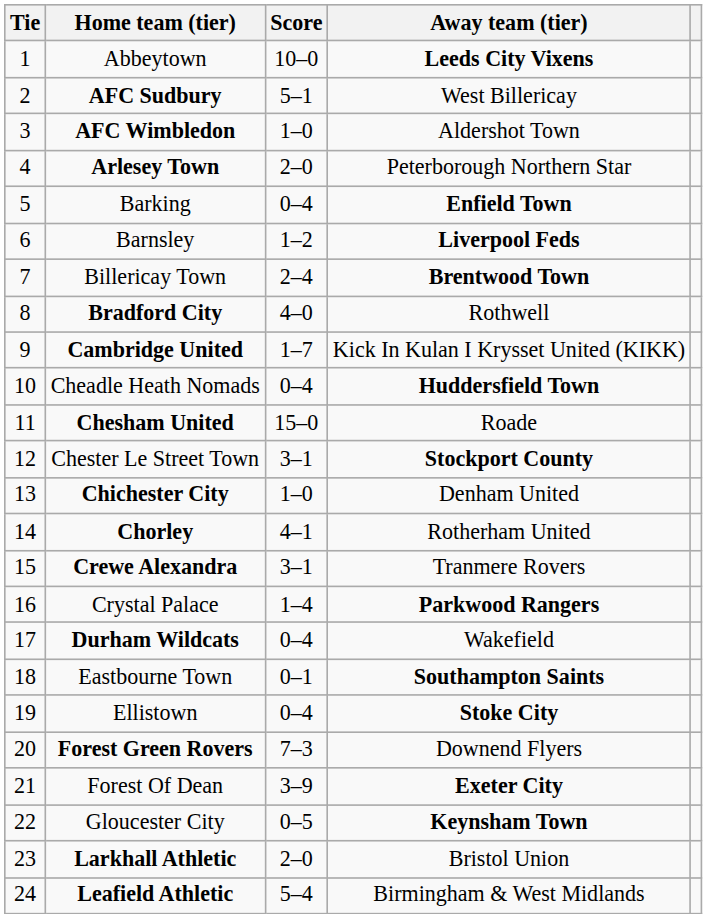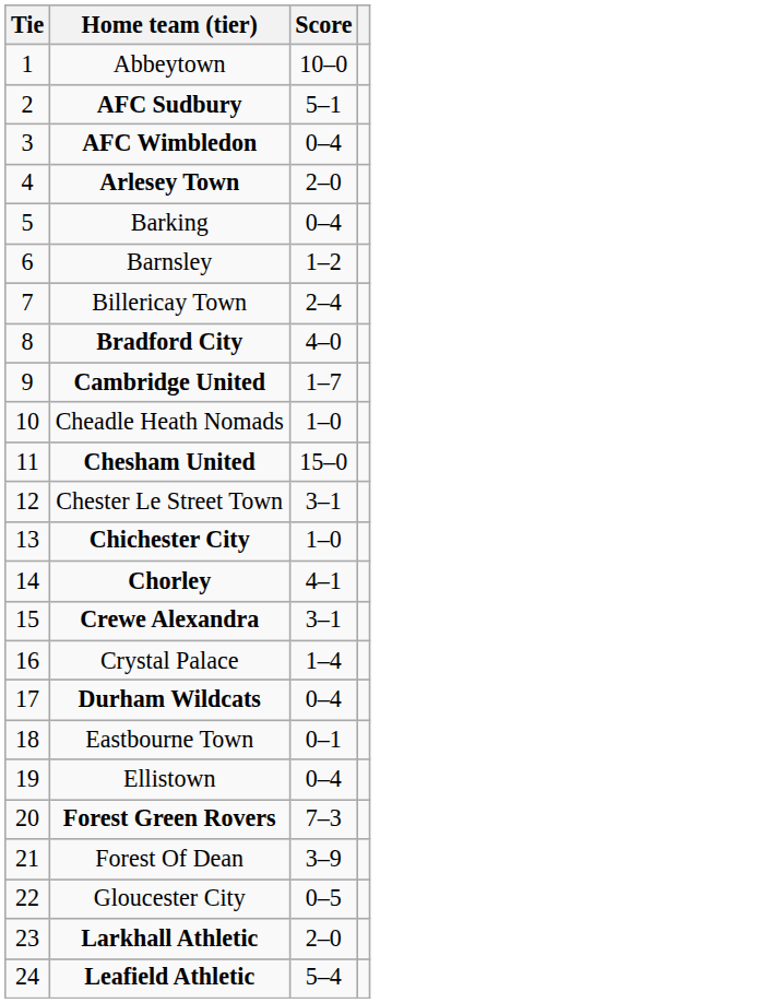 <table class="wikitable" style="text-align:center; font-size:85%">
 <tr>
 <th>Tie</th>
 <th>Home team (tier)</th>
 <th>Score</th>
-<th>Away team (tier)</th>
 <th></th>
 </tr>
 <tr>
 <td>1</td>
 <td>Abbeytown</td>
 <td>10–0</td>
-<td><strong>Leeds City Vixens</strong></td>
 <td></td>
 </tr>
 <tr>
 <td>2</td>
 <td><strong>AFC Sudbury</strong></td>
 <td>5–1</td>
-<td>West Billericay</td>
 <td></td>
 </tr>
 <tr>
 <td>3</td>
 <td><strong>AFC Wimbledon</strong></td>
-<td align="center">1–0</td>
-<td>Aldershot Town</td>
+<td>0–4</td>
 <td></td>
 </tr>
 <tr>
 <td>4</td>
 <td><strong>Arlesey Town</strong></td>
 <td align="center">2–0</td>
-<td>Peterborough Northern Star</td>
 <td></td>
 </tr>
 <tr>
 <td>5</td>
 <td>Barking</td>
 <td>0–4</td>
-<td><strong>Enfield Town</strong></td>
 <td></td>
 </tr>
 <tr>
 <td>6</td>
 <td>Barnsley</td>
 <td>1–2</td>
-<td><strong>Liverpool Feds</strong></td>
 <td></td>
 </tr>
 <tr>
 <td>7</td>
 <td>Billericay Town</td>
 <td>2–4</td>
-<td><strong>Brentwood Town</strong></td>
 <td></td>
 </tr>
 <tr>
 <td>8</td>
 <td><strong>Bradford City</strong></td>
 <td align="center">4–0</td>
-<td>Rothwell</td>
 <td></td>
 </tr>
 <tr>
 <td>9</td>
 <td><strong>Cambridge United</strong></td>
 <td>1–7</td>
-<td>Kick In Kulan I Krysset United (KIKK)</td>
 <td></td>
 </tr>
 <tr>
 <td>10</td>
 <td>Cheadle Heath Nomads</td>
-<td>0–4</td>
-<td><strong>Huddersfield Town</strong></td>
+<td align="center">1–0</td>
 <td></td>
 </tr>
 <tr>
 <td>11</td>
 <td><strong>Chesham United</strong></td>
 <td align="center">15–0</td>
-<td>Roade</td>
 <td></td>
 </tr>
 <tr>
 <td>12</td>
 <td>Chester Le Street Town</td>
 <td>3–1</td>
-<td><strong>Stockport County</strong></td>
 <td></td>
 </tr>
 <tr>
 <td>13</td>
 <td><strong>Chichester City</strong></td>
 <td align="center">1–0</td>
-<td>Denham United</td>
 <td></td>
 </tr>
 <tr>
 <td>14</td>
 <td><strong>Chorley</strong></td>
 <td>4–1</td>
-<td>Rotherham United</td>
 <td></td>
 </tr>
 <tr>
 <td>15</td>
 <td><strong>Crewe Alexandra</strong></td>
 <td>3–1</td>
-<td>Tranmere Rovers</td>
 <td></td>
 </tr>
 <tr>
 <td>16</td>
 <td>Crystal Palace</td>
 <td>1–4</td>
-<td><strong>Parkwood Rangers</strong></td>
 <td></td>
 </tr>
 <tr>
 <td>17</td>
 <td><strong>Durham Wildcats</strong></td>
 <td align="center">0–4</td>
-<td>Wakefield</td>
 <td></td>
 </tr>
 <tr>
 <td>18</td>
 <td>Eastbourne Town</td>
 <td>0–1</td>
-<td><strong>Southampton Saints</strong></td>
 <td></td>
 </tr>
 <tr>
 <td>19</td>
 <td>Ellistown</td>
 <td>0–4</td>
-<td><strong>Stoke City</strong></td>
 <td></td>
 </tr>
 <tr>
 <td>20</td>
 <td><strong>Forest Green Rovers</strong></td>
 <td>7–3</td>
-<td>Downend Flyers</td>
 <td></td>
 </tr>
 <tr>
 <td>21</td>
 <td>Forest Of Dean</td>
 <td>3–9</td>
-<td><strong>Exeter City</strong></td>
 <td></td>
 </tr>
 <tr>
 <td>22</td>
 <td>Gloucester City</td>
 <td>0–5</td>
-<td><strong>Keynsham Town</strong></td>
 <td></td>
 </tr>
 <tr>
 <td>23</td>
 <td><strong>Larkhall Athletic</strong></td>
 <td>2–0</td>
-<td>Bristol Union</td>
 <td></td>
 </tr>
 <tr>
 <td>24</td>
 <td><strong>Leafield Athletic</strong></td>
 <td>5–4</td>
-<td>Birmingham & West Midlands</td>
 <td></td>
 </tr>
 </table>
